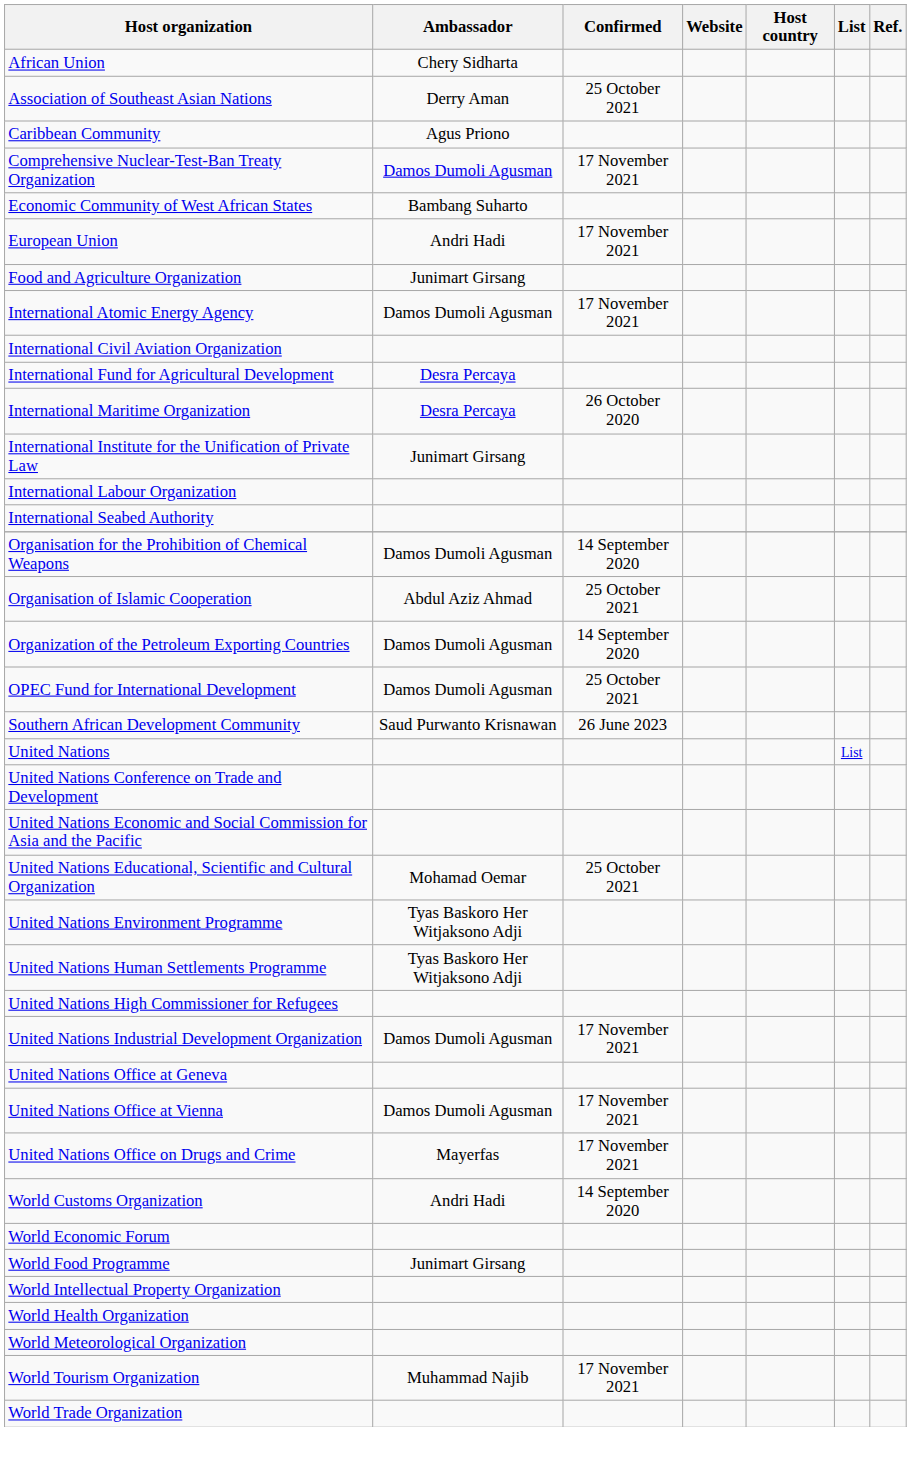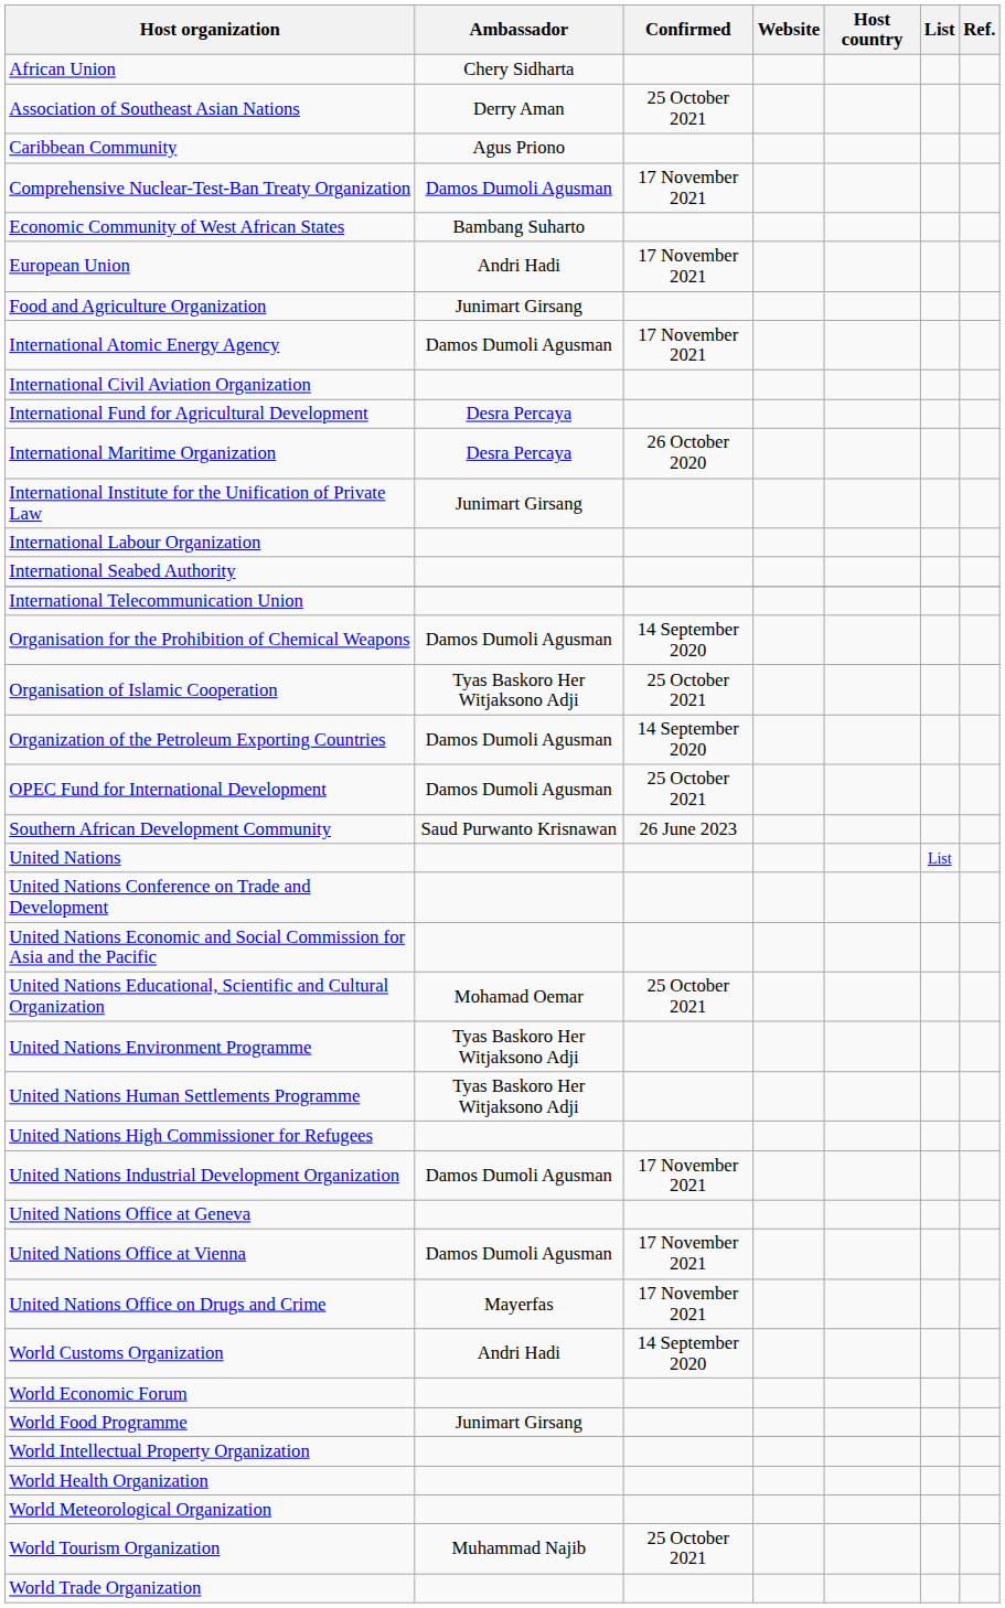 <table class = "wikitable sortable" style="text-align: center;">
 <tr>
 <th>Host organization</th>
 <th>Ambassador</th>
 <th>Confirmed</th>
 <th>Website</th>
 <th>Host country</th>
 <th>List</th>
 <th>Ref.</th>
 </tr>
 <tr>
 <td align = "left"><a href='#'>African Union</a></td>
 <td>Chery Sidharta</td>
 <td></td>
 <td></td>
 <td align = "left"></td>
 <td></td>
 <td></td>
 </tr>
 <tr>
 <td align = "left"><a href='#'>Association of Southeast Asian Nations</a></td>
 <td>Derry Aman</td>
 <td>25 October 2021</td>
 <td></td>
 <td></td>
 <td></td>
 <td></td>
 </tr>
 <tr>
 <td align = "left"><a href='#'>Caribbean Community</a></td>
 <td>Agus Priono</td>
 <td></td>
 <td></td>
 <td align = "left"></td>
 <td></td>
 <td></td>
 </tr>
 <tr>
 <td align = "left"><a href='#'>Comprehensive Nuclear-Test-Ban Treaty Organization</a></td>
 <td><a href='#'>Damos Dumoli Agusman</a></td>
 <td>17 November 2021</td>
 <td></td>
 <td align = "left"></td>
 <td></td>
 <td></td>
 </tr>
 <tr>
 <td align = "left"><a href='#'>Economic Community of West African States</a></td>
 <td>Bambang Suharto</td>
 <td></td>
 <td></td>
 <td align = "left"></td>
 <td></td>
 <td></td>
 </tr>
 <tr>
 <td align = "left"><a href='#'>European Union</a></td>
 <td>Andri Hadi</td>
 <td>17 November 2021</td>
 <td></td>
 <td align = "left"></td>
 <td></td>
 <td></td>
 </tr>
 <tr>
 <td align = "left"><a href='#'>Food and Agriculture Organization</a></td>
 <td>Junimart Girsang</td>
 <td></td>
 <td></td>
 <td align = "left"></td>
 <td></td>
 <td></td>
 </tr>
 <tr>
 <td align = "left"><a href='#'>International Atomic Energy Agency</a></td>
 <td>Damos Dumoli Agusman</td>
 <td>17 November 2021</td>
 <td></td>
 <td align = "left"></td>
 <td></td>
 <td></td>
 </tr>
 <tr>
 <td align = "left"><a href='#'>International Civil Aviation Organization</a></td>
 <td></td>
 <td></td>
 <td></td>
 <td align = "left"></td>
 <td></td>
 <td></td>
 </tr>
 <tr>
 <td align = "left"><a href='#'>International Fund for Agricultural Development</a></td>
 <td><a href='#'>Desra Percaya</a></td>
 <td></td>
 <td></td>
 <td align = "left"></td>
 <td></td>
 <td></td>
 </tr>
 <tr>
 <td align = "left"><a href='#'>International Maritime Organization</a></td>
 <td><a href='#'>Desra Percaya</a></td>
 <td>26 October 2020</td>
 <td></td>
 <td align = "left"></td>
 <td></td>
 <td></td>
 </tr>
 <tr>
 <td align = "left"><a href='#'>International Institute for the Unification of Private Law</a></td>
 <td>Junimart Girsang</td>
 <td></td>
 <td></td>
 <td align = "left"></td>
 <td></td>
 <td></td>
 </tr>
 <tr>
 <td align = "left"><a href='#'>International Labour Organization</a></td>
 <td></td>
 <td></td>
 <td></td>
 <td align = "left"></td>
 <td></td>
 <td></td>
 </tr>
 <tr>
 <td align = "left"><a href='#'>International Seabed Authority</a></td>
 <td></td>
 <td></td>
 <td></td>
 <td></td>
 <td></td>
 <td></td>
 </tr>
 <tr>
 </tr>
 <tr>
+<td align = "left"><a href='#'>International Telecommunication Union</a></td>
+<td></td>
+<td></td>
+<td></td>
+<td align = "left"></td>
+<td></td>
+<td></td>
+</tr>
+<tr>
 <td align = "left"><a href='#'>Organisation for the Prohibition of Chemical Weapons</a></td>
 <td>Damos Dumoli Agusman</td>
 <td>14 September 2020</td>
 <td></td>
 <td align = "left"></td>
 <td></td>
 <td></td>
 </tr>
 <tr>
 <td align = "left"><a href='#'>Organisation of Islamic Cooperation</a></td>
-<td>Abdul Aziz Ahmad</td>
+<td>Tyas Baskoro Her Witjaksono Adji</td>
 <td>25 October 2021</td>
 <td></td>
 <td align = "left"></td>
 <td></td>
 <td></td>
 </tr>
 <tr>
 <td align = "left"><a href='#'>Organization of the Petroleum Exporting Countries</a></td>
 <td>Damos Dumoli Agusman</td>
 <td>14 September 2020</td>
 <td></td>
 <td align = "left"></td>
 <td></td>
 <td></td>
 </tr>
 <tr>
 <td align = "left"><a href='#'>OPEC Fund for International Development</a></td>
 <td>Damos Dumoli Agusman</td>
 <td>25 October 2021</td>
 <td></td>
 <td align = "left"></td>
 <td></td>
 <td></td>
 </tr>
 <tr>
 <td align = "left"><a href='#'>Southern African Development Community</a></td>
 <td>Saud Purwanto Krisnawan</td>
 <td>26 June 2023</td>
 <td></td>
 <td align = "left"></td>
 <td></td>
 <td></td>
 </tr>
 <tr>
 <td align = "left"><a href='#'>United Nations</a></td>
 <td></td>
 <td></td>
 <td></td>
 <td align = "left"></td>
 <td><small><a href='#'>List</a></small></td>
 <td></td>
 </tr>
 <tr>
 <td align = "left"><a href='#'>United Nations Conference on Trade and Development</a></td>
 <td></td>
 <td></td>
 <td></td>
 <td align = "left"></td>
 <td></td>
 <td></td>
 </tr>
 <tr>
 <td align = "left"><a href='#'>United Nations Economic and Social Commission for Asia and the Pacific</a></td>
 <td></td>
 <td></td>
 <td></td>
 <td align = "left"></td>
 <td></td>
 <td></td>
 </tr>
 <tr>
 <td align = "left"><a href='#'>United Nations Educational, Scientific and Cultural Organization</a></td>
 <td>Mohamad Oemar</td>
 <td>25 October 2021</td>
 <td></td>
 <td align = "left"></td>
 <td></td>
 <td></td>
 </tr>
 <tr>
 <td align = "left"><a href='#'>United Nations Environment Programme</a></td>
 <td>Tyas Baskoro Her Witjaksono Adji</td>
 <td></td>
 <td></td>
 <td align = "left"></td>
 <td></td>
 <td></td>
 </tr>
 <tr>
 <td align = "left"><a href='#'>United Nations Human Settlements Programme</a></td>
 <td>Tyas Baskoro Her Witjaksono Adji</td>
 <td></td>
 <td></td>
 <td align = "left"></td>
 <td></td>
 <td></td>
 </tr>
 <tr>
 <td align = "left"><a href='#'>United Nations High Commissioner for Refugees</a></td>
 <td></td>
 <td></td>
 <td></td>
 <td align = "left"></td>
 <td></td>
 <td></td>
 </tr>
 <tr>
 <td align = "left"><a href='#'>United Nations Industrial Development Organization</a></td>
 <td>Damos Dumoli Agusman</td>
 <td>17 November 2021</td>
 <td></td>
 <td align = "left"></td>
 <td></td>
 <td></td>
 </tr>
 <tr>
 <td align = "left"><a href='#'>United Nations Office at Geneva</a></td>
 <td></td>
 <td></td>
 <td></td>
 <td align = "left"></td>
 <td></td>
 <td></td>
 </tr>
 <tr>
 <td align = "left"><a href='#'>United Nations Office at Vienna</a></td>
 <td>Damos Dumoli Agusman</td>
 <td>17 November 2021</td>
 <td></td>
 <td align = "left"></td>
 <td></td>
 <td></td>
 </tr>
 <tr>
 <td align = "left"><a href='#'>United Nations Office on Drugs and Crime</a></td>
 <td>Mayerfas</td>
 <td>17 November 2021</td>
 <td></td>
 <td align = "left"></td>
 <td></td>
 <td></td>
 </tr>
 <tr>
 <td align = "left"><a href='#'>World Customs Organization</a></td>
 <td>Andri Hadi</td>
 <td>14 September 2020</td>
 <td></td>
 <td align = "left"></td>
 <td></td>
 <td></td>
 </tr>
 <tr>
 <td align = "left"><a href='#'>World Economic Forum</a></td>
 <td></td>
 <td></td>
 <td></td>
 <td align = "left"></td>
 <td></td>
 <td></td>
 </tr>
 <tr>
 <td align = "left"><a href='#'>World Food Programme</a></td>
 <td>Junimart Girsang</td>
 <td></td>
 <td></td>
 <td align = "left"></td>
 <td></td>
 <td></td>
 </tr>
 <tr>
 <td align = "left"><a href='#'>World Intellectual Property Organization</a></td>
 <td></td>
 <td></td>
 <td></td>
 <td align = "left"></td>
 <td></td>
 <td></td>
 </tr>
 <tr>
 <td align = "left"><a href='#'>World Health Organization</a></td>
 <td></td>
 <td></td>
 <td></td>
 <td align = "left"></td>
 <td></td>
 <td></td>
 </tr>
 <tr>
 <td align = "left"><a href='#'>World Meteorological Organization</a></td>
 <td></td>
 <td></td>
 <td></td>
 <td align = "left"></td>
 <td></td>
 <td></td>
 </tr>
 <tr>
 <td align = "left"><a href='#'>World Tourism Organization</a></td>
 <td>Muhammad Najib</td>
-<td>17 November 2021</td>
+<td>25 October 2021</td>
 <td></td>
 <td align = "left"></td>
 <td></td>
 <td></td>
 </tr>
 <tr>
 <td align = "left"><a href='#'>World Trade Organization</a></td>
 <td></td>
 <td></td>
 <td></td>
 <td align = "left"></td>
 <td></td>
 <td></td>
 </tr>
 </table>
